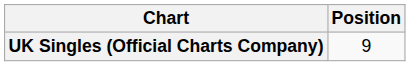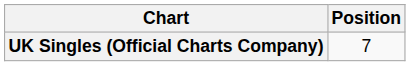 <table class="wikitable plainrowheaders" style="text-align:center;">
 <tr>
 <th scope="col">Chart</th>
 <th scope="col">Position</th>
 </tr>
 <tr>
 <th scope="row">UK Singles (Official Charts Company)</th>
-<td>9</td>
+<td>7</td>
 </tr>
 </table>
